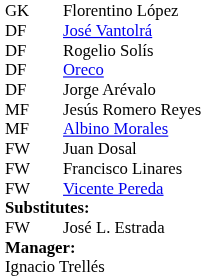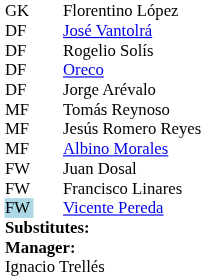 <table cellspacing="0" cellpadding="0" style="font-size:90%; margin:0.2em auto;">
 <tr>
 <th width="25"></th>
 <th width="25"></th>
 </tr>
 <tr>
 <td>GK</td>
 <td></td>
 <td> Florentino López</td>
 </tr>
 <tr>
 <td>DF</td>
 <td></td>
 <td> <a href='#'>José Vantolrá</a></td>
 </tr>
 <tr>
 <td>DF</td>
 <td></td>
 <td> Rogelio Solís</td>
 </tr>
 <tr>
 <td>DF</td>
 <td></td>
 <td> <a href='#'>Oreco</a></td>
 </tr>
 <tr>
 <td>DF</td>
 <td></td>
 <td> Jorge Arévalo</td>
 </tr>
 <tr>
 <td>MF</td>
 <td></td>
+<td> Tomás Reynoso</td>
+<td></td>
+<td></td>
+</tr>
+<tr>
+<td>MF</td>
+<td></td>
 <td> Jesús Romero Reyes</td>
 </tr>
 <tr>
 <td>MF</td>
 <td></td>
 <td> <a href='#'>Albino Morales</a></td>
 </tr>
 <tr>
 <td>FW</td>
 <td></td>
 <td> Juan Dosal</td>
 </tr>
 <tr>
 <td>FW</td>
 <td></td>
 <td> Francisco Linares</td>
 </tr>
 <tr>
-<td>FW</td>
+<td style="background: lightblue;">FW</td>
 <td></td>
 <td> <a href='#'>Vicente Pereda</a></td>
 </tr>
 <tr>
 <td colspan=3><strong>Substitutes:</strong></td>
-</tr>
-<tr>
-<td>FW</td>
-<td></td>
-<td> José L. Estrada</td>
-<td></td>
-<td></td>
 </tr>
 <tr>
 <td colspan=3><strong>Manager:</strong></td>
 </tr>
 <tr>
 <td colspan=5> Ignacio Trellés</td>
 </tr>
 </table>
